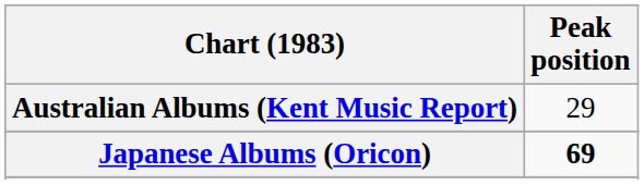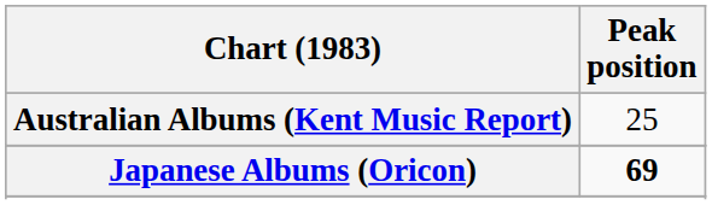 <table class="wikitable sortable plainrowheaders" style="text-align:center">
 <tr>
 <th scope="col">Chart (1983)</th>
 <th scope="col">Peak<br>position</th>
 </tr>
 <tr>
 <th scope="row">Australian Albums (<a href='#'>Kent Music Report</a>)</th>
-<td>29</td>
+<td>25</td>
 </tr>
 <tr>
 </tr>
 <tr>
 <th scope="row"><a href='#'>Japanese Albums</a> (<a href='#'>Oricon</a>)</th>
 <td><strong>69</strong></td>
 </tr>
 <tr>
 </tr>
 <tr>
 </tr>
 </table>
